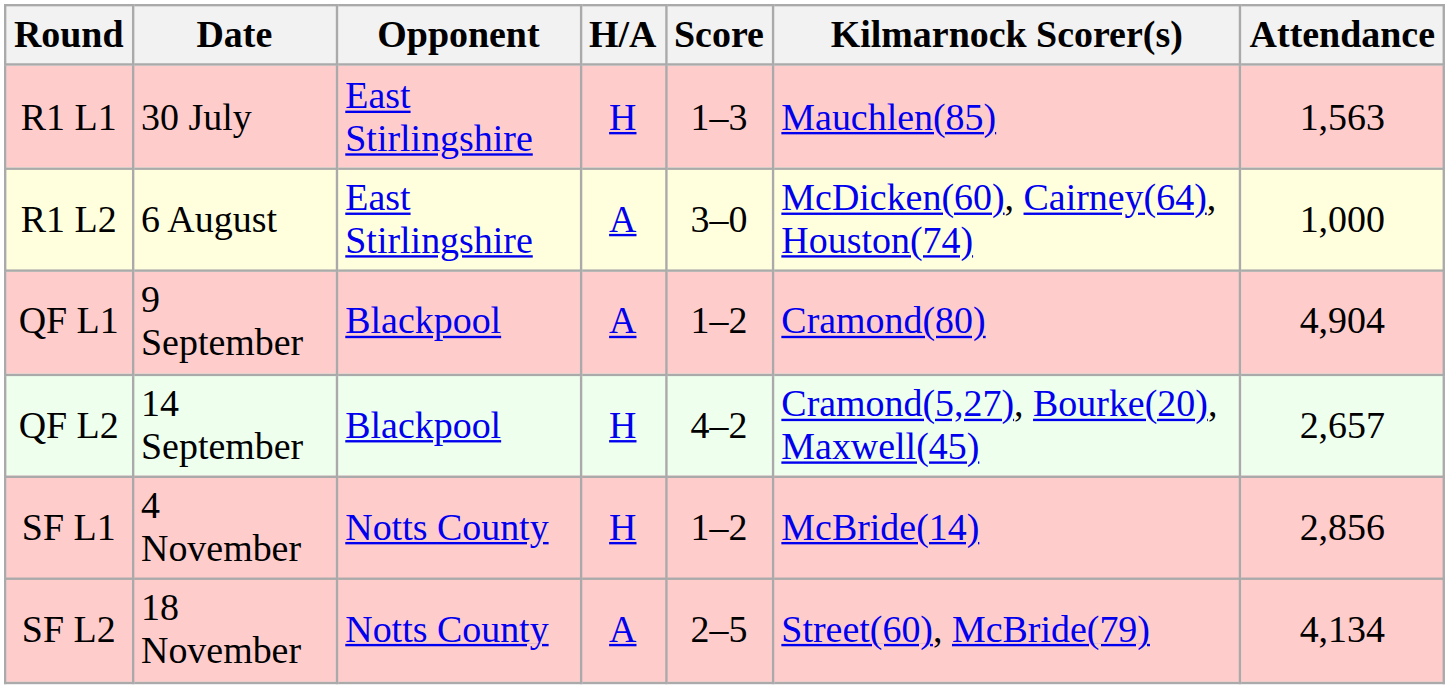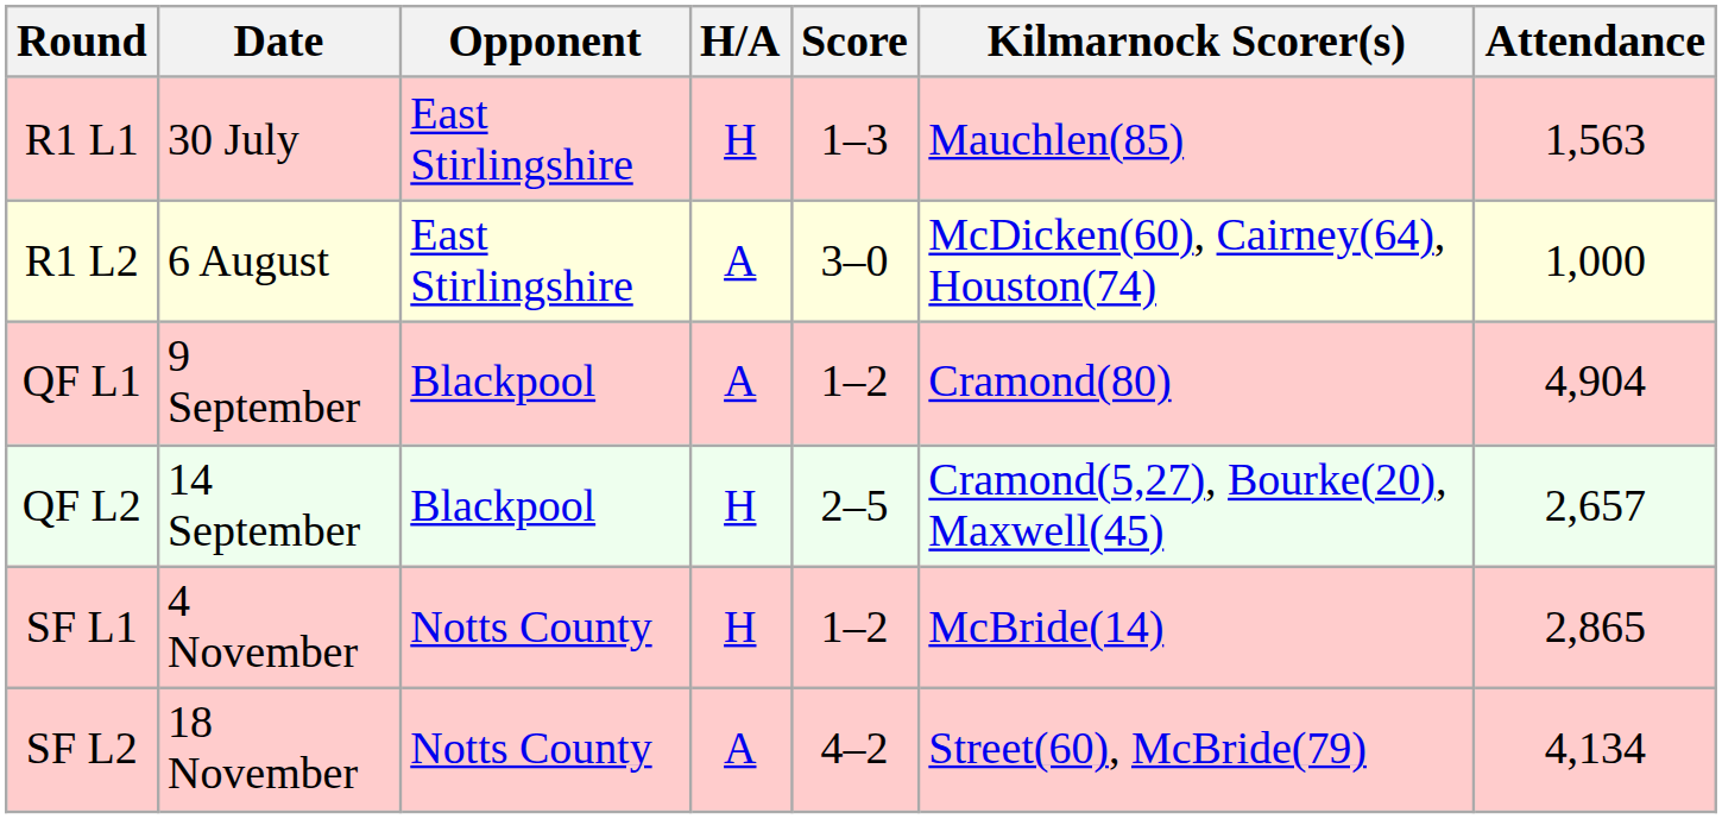 <table class="wikitable" style="text-align:center">
 <tr>
 <th>Round</th>
 <th>Date</th>
 <th>Opponent</th>
 <th>H/A</th>
 <th>Score</th>
 <th>Kilmarnock Scorer(s)</th>
 <th>Attendance</th>
 </tr>
 <tr bgcolor=#FFCCCC>
 <td>R1 L1</td>
 <td align=left>30 July</td>
 <td align=left><a href='#'>East Stirlingshire</a></td>
 <td><a href='#'>H</a></td>
 <td>1–3</td>
 <td align=left><a href='#'>Mauchlen(85)</a></td>
 <td>1,563</td>
 </tr>
 <tr bgcolor=#FFFFDD>
 <td>R1 L2</td>
 <td align=left>6 August</td>
 <td align=left><a href='#'>East Stirlingshire</a></td>
 <td><a href='#'>A</a></td>
 <td>3–0</td>
 <td align=left><a href='#'>McDicken(60)</a>, <a href='#'>Cairney(64)</a>, <a href='#'>Houston(74)</a></td>
 <td>1,000</td>
 </tr>
 <tr bgcolor=#FFCCCC>
 <td>QF L1</td>
 <td align=left>9 September</td>
 <td align=left><a href='#'>Blackpool</a></td>
 <td><a href='#'>A</a></td>
 <td>1–2</td>
 <td align=left><a href='#'>Cramond(80)</a></td>
 <td>4,904</td>
 </tr>
 <tr bgcolor=#EEFFEE>
 <td>QF L2</td>
 <td align=left>14 September</td>
 <td align=left><a href='#'>Blackpool</a></td>
 <td><a href='#'>H</a></td>
-<td>4–2</td>
+<td>2–5</td>
 <td align=left><a href='#'>Cramond(5,27)</a>, <a href='#'>Bourke(20)</a>, <a href='#'>Maxwell(45)</a></td>
 <td>2,657</td>
 </tr>
 <tr bgcolor=#FFCCCC>
 <td>SF L1</td>
 <td align=left>4 November</td>
 <td align=left><a href='#'>Notts County</a></td>
 <td><a href='#'>H</a></td>
 <td>1–2</td>
 <td align=left><a href='#'>McBride(14)</a></td>
-<td>2,856</td>
+<td>2,865</td>
 </tr>
 <tr bgcolor=#FFCCCC>
 <td>SF L2</td>
 <td align=left>18 November</td>
 <td align=left><a href='#'>Notts County</a></td>
 <td><a href='#'>A</a></td>
-<td>2–5</td>
+<td>4–2</td>
 <td align=left><a href='#'>Street(60)</a>, <a href='#'>McBride(79)</a></td>
 <td>4,134</td>
 </tr>
 </table>
